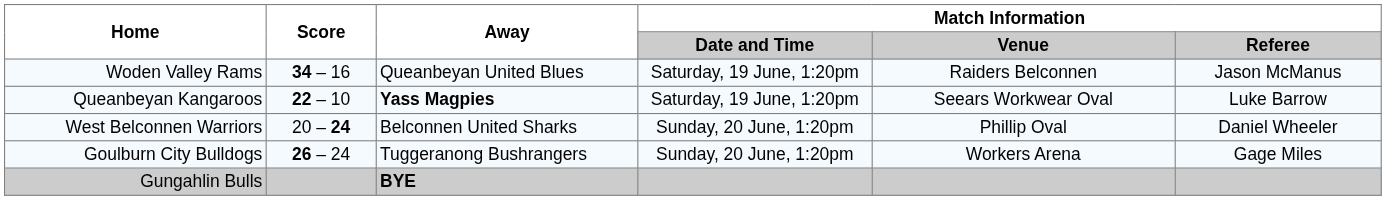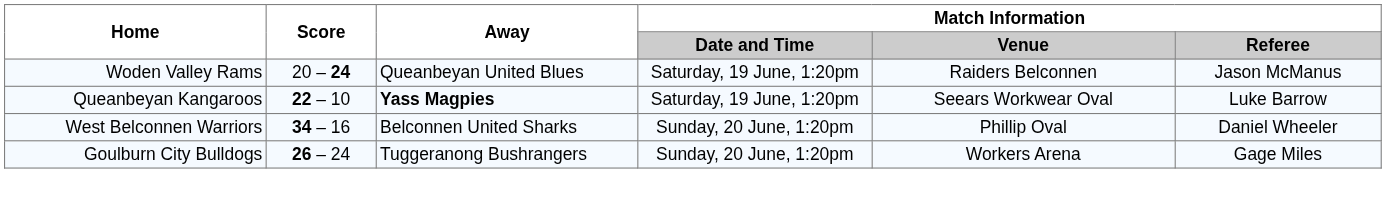 <table border="1" cellpadding="3" cellspacing="0" width="100%" style="border-collapse:collapse;  text-align:center;">
 <tr>
 <th rowspan="2" width="19%">Home</th>
 <th rowspan="2" width="8%">Score</th>
 <th rowspan="2" width="19%">Away</th>
 <th colspan="3">Match Information</th>
 </tr>
 <tr bgcolor="#CCCCCC">
 <th width="17%">Date and Time</th>
 <th width="22%">Venue</th>
 <th width="50%">Referee</th>
 </tr>
 <tr style="text-align:center; background:#f5faff;">
 <td align="right">Woden Valley Rams </td>
-<td><strong>34</strong> – 16</td>
+<td>20 – <strong>24</strong></td>
 <td align="left"> Queanbeyan United Blues</td>
 <td>Saturday, 19 June, 1:20pm</td>
 <td>Raiders Belconnen</td>
 <td>Jason McManus</td>
 </tr>
 <tr style="text-align:center; background:#f5faff;">
 <td align="right">Queanbeyan Kangaroos </td>
 <td><strong>22</strong> – 10</td>
 <td align="left"><strong> Yass Magpies</strong></td>
 <td>Saturday, 19 June, 1:20pm</td>
 <td>Seears Workwear Oval</td>
 <td>Luke Barrow</td>
 </tr>
 <tr style="text-align:center; background:#f5faff;">
 <td align="right">West Belconnen Warriors </td>
-<td>20 – <strong>24</strong></td>
+<td><strong>34</strong> – 16</td>
 <td align="left"> Belconnen United Sharks</td>
 <td>Sunday, 20 June, 1:20pm</td>
 <td>Phillip Oval</td>
 <td>Daniel Wheeler</td>
 </tr>
 <tr style="text-align:center; background:#f5faff;">
 <td align="right">Goulburn City Bulldogs </td>
 <td><strong>26</strong> – 24</td>
 <td align="left"> Tuggeranong Bushrangers</td>
 <td>Sunday, 20 June, 1:20pm</td>
 <td>Workers Arena</td>
 <td>Gage Miles</td>
 </tr>
-<tr style="text-align:center; background:#CCCCCC;">
-<td align="right">Gungahlin Bulls </td>
-<td></td>
-<td align="left"><strong>BYE</strong></td>
-<td></td>
-<td></td>
-<td></td>
-</tr>
 </table>
